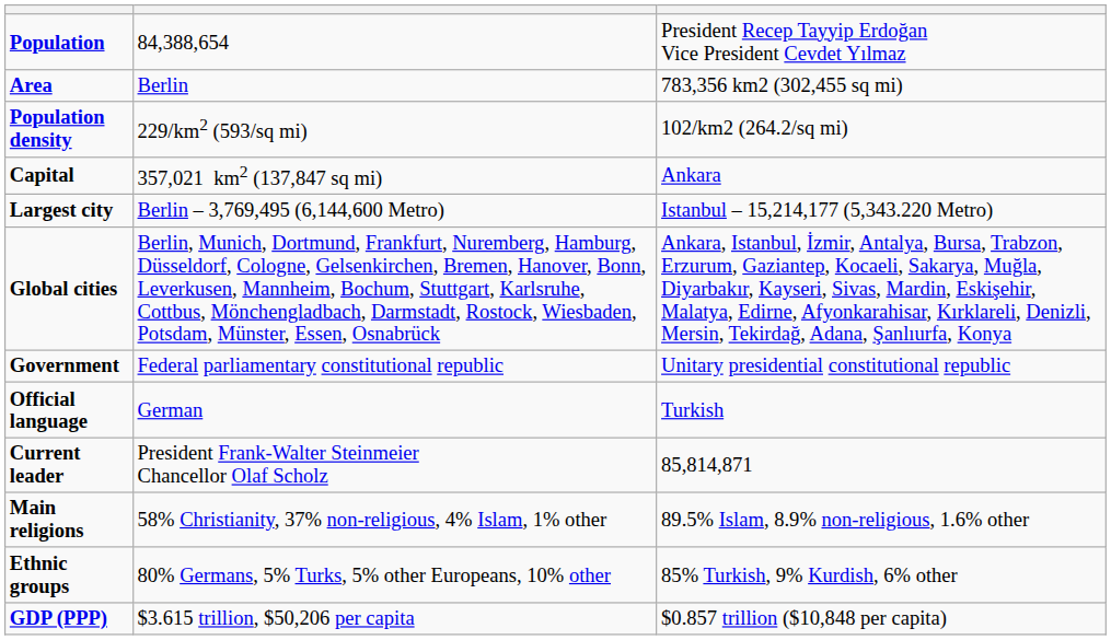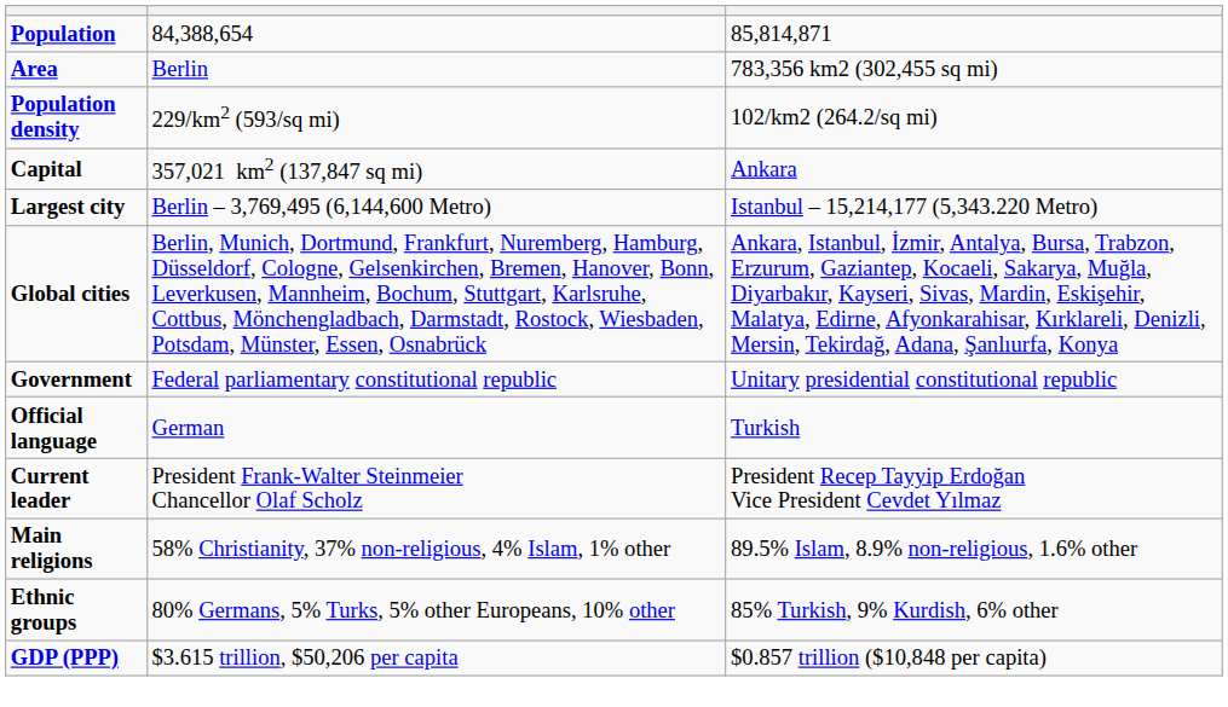 <table class="wikitable">
 <tr>
 <th></th>
 <th><strong> </strong></th>
 <th><strong> </strong></th>
 </tr>
 <tr>
 <td><strong><a href='#'>Population</a></strong></td>
 <td>84,388,654</td>
-<td>President <a href='#'>Recep Tayyip Erdoğan</a><br> Vice President <a href='#'>Cevdet Yılmaz</a></td>
+<td>85,814,871</td>
 </tr>
 <tr>
 <td><strong><a href='#'>Area</a></strong></td>
 <td><a href='#'>Berlin</a></td>
 <td>783,356 km2 (302,455 sq mi)</td>
 </tr>
 <tr>
 <td><strong><a href='#'>Population density</a></strong></td>
 <td>229/km<sup>2</sup> (593/sq mi)</td>
 <td>102/km2 (264.2/sq mi)</td>
 </tr>
 <tr>
 <td><strong>Capital</strong></td>
 <td>357,021  km<sup>2</sup> (137,847 sq mi)</td>
 <td><a href='#'>Ankara</a></td>
 </tr>
 <tr>
 <td><strong>Largest city</strong></td>
 <td><a href='#'>Berlin</a> – 3,769,495 (6,144,600 Metro)</td>
 <td><a href='#'>Istanbul</a> – 15,214,177 (5,343.220 Metro)</td>
 </tr>
 <tr>
 <td><strong>Global cities</strong></td>
 <td><a href='#'>Berlin</a>, <a href='#'>Munich</a>, <a href='#'>Dortmund</a>, <a href='#'>Frankfurt</a>, <a href='#'>Nuremberg</a>, <a href='#'>Hamburg</a>, <a href='#'>Düsseldorf</a>, <a href='#'>Cologne</a>, <a href='#'>Gelsenkirchen</a>, <a href='#'>Bremen</a>, <a href='#'>Hanover</a>, <a href='#'>Bonn</a>, <a href='#'>Leverkusen</a>, <a href='#'>Mannheim</a>, <a href='#'>Bochum</a>, <a href='#'>Stuttgart</a>, <a href='#'>Karlsruhe</a>, <a href='#'>Cottbus</a>, <a href='#'>Mönchengladbach</a>, <a href='#'>Darmstadt</a>, <a href='#'>Rostock</a>, <a href='#'>Wiesbaden</a>, <a href='#'>Potsdam</a>, <a href='#'>Münster</a>, <a href='#'>Essen</a>, <a href='#'>Osnabrück</a></td>
 <td><a href='#'>Ankara</a>, <a href='#'>Istanbul</a>, <a href='#'>İzmir</a>, <a href='#'>Antalya</a>, <a href='#'>Bursa</a>, <a href='#'>Trabzon</a>, <a href='#'>Erzurum</a>, <a href='#'>Gaziantep</a>, <a href='#'>Kocaeli</a>, <a href='#'>Sakarya</a>, <a href='#'>Muğla</a>, <a href='#'>Diyarbakır</a>, <a href='#'>Kayseri</a>, <a href='#'>Sivas</a>, <a href='#'>Mardin</a>, <a href='#'>Eskişehir</a>, <a href='#'>Malatya</a>, <a href='#'>Edirne</a>, <a href='#'>Afyonkarahisar</a>, <a href='#'>Kırklareli</a>, <a href='#'>Denizli</a>, <a href='#'>Mersin</a>, <a href='#'>Tekirdağ</a>, <a href='#'>Adana</a>, <a href='#'>Şanlıurfa</a>, <a href='#'>Konya</a></td>
 </tr>
 <tr>
 <td><strong>Government</strong></td>
 <td><a href='#'>Federal</a> <a href='#'>parliamentary</a> <a href='#'>constitutional</a> <a href='#'>republic</a></td>
 <td><a href='#'>Unitary</a> <a href='#'>presidential</a> <a href='#'>constitutional</a> <a href='#'>republic</a></td>
 </tr>
 <tr>
 <td><strong>Official language</strong></td>
 <td><a href='#'>German</a></td>
 <td><a href='#'>Turkish</a></td>
 </tr>
 <tr>
 <td><strong>Current leader</strong></td>
 <td>President <a href='#'>Frank-Walter Steinmeier</a><br> Chancellor <a href='#'>Olaf Scholz</a></td>
-<td>85,814,871</td>
+<td>President <a href='#'>Recep Tayyip Erdoğan</a><br> Vice President <a href='#'>Cevdet Yılmaz</a></td>
 </tr>
 <tr>
 <td><strong>Main religions</strong></td>
 <td>58% <a href='#'>Christianity</a>, 37% <a href='#'>non-religious</a>, 4% <a href='#'>Islam</a>, 1% other</td>
 <td>89.5% <a href='#'>Islam</a>, 8.9% <a href='#'>non-religious</a>, 1.6% other</td>
 </tr>
 <tr>
 <td><strong>Ethnic groups</strong></td>
 <td>80% <a href='#'>Germans</a>, 5% <a href='#'>Turks</a>, 5% other Europeans, 10% <a href='#'>other</a></td>
 <td>85% <a href='#'>Turkish</a>, 9% <a href='#'>Kurdish</a>, 6% other</td>
 </tr>
 <tr>
 <td><strong><a href='#'>GDP (PPP)</a></strong></td>
 <td>$3.615 <a href='#'>trillion</a>, $50,206 <a href='#'>per capita</a></td>
 <td>$0.857 <a href='#'>trillion</a> ($10,848 per capita)</td>
 </tr>
 </table>
